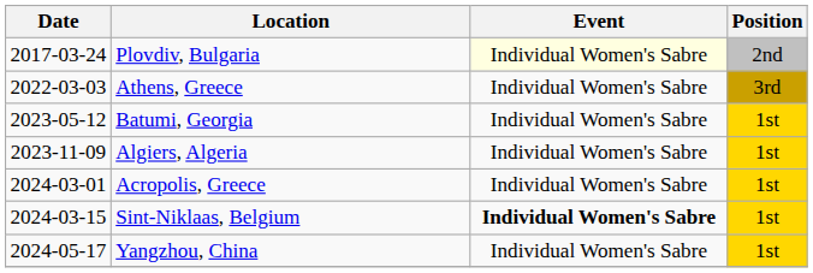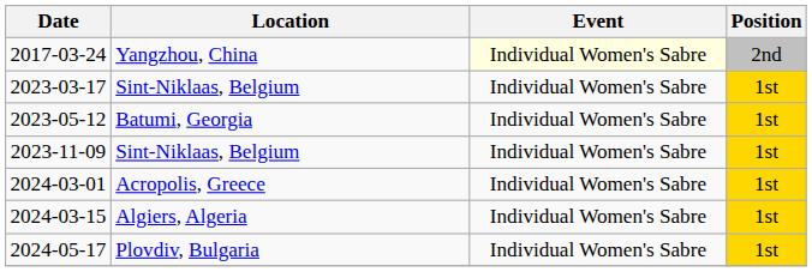 <table class="wikitable" style="text-align:center;">
 <tr>
 <th>Date</th>
 <th style="width:17em">Location</th>
 <th style="width:12em">Event</th>
 <th>Position</th>
 </tr>
 <tr>
 <td>2017-03-24</td>
-<td rowspan="1" align="left"> <a href='#'>Plovdiv</a>, <a href='#'>Bulgaria</a></td>
+<td rowspan="1" align="left"> <a href='#'>Yangzhou</a>, <a href='#'>China</a></td>
 <td style="background: lightyellow;">Individual Women's Sabre</td>
 <td bgcolor="silver">2nd</td>
 </tr>
 <tr>
-<td>2022-03-03</td>
-<td rowspan="1" align="left"> <a href='#'>Athens</a>, <a href='#'>Greece</a></td>
+<td>2023-03-17</td>
+<td rowspan="1" align="left"> <a href='#'>Sint-Niklaas</a>, <a href='#'>Belgium</a></td>
 <td>Individual Women's Sabre</td>
-<td bgcolor="caramel">3rd</td>
+<td bgcolor="gold">1st</td>
 </tr>
 <tr>
 <td>2023-05-12</td>
 <td rowspan="1" align="left"> <a href='#'>Batumi</a>, <a href='#'>Georgia</a></td>
 <td>Individual Women's Sabre</td>
 <td bgcolor="gold">1st</td>
 </tr>
 <tr>
 <td>2023-11-09</td>
-<td rowspan="1" align="left"> <a href='#'>Algiers</a>, <a href='#'>Algeria</a></td>
+<td rowspan="1" align="left"> <a href='#'>Sint-Niklaas</a>, <a href='#'>Belgium</a></td>
 <td>Individual Women's Sabre</td>
 <td bgcolor="gold">1st</td>
 </tr>
 <tr>
 <td>2024-03-01</td>
 <td rowspan="1" align="left"> <a href='#'>Acropolis</a>, <a href='#'>Greece</a></td>
 <td>Individual Women's Sabre</td>
 <td bgcolor="gold">1st</td>
 </tr>
 <tr>
 <td>2024-03-15</td>
-<td rowspan="1" align="left"> <a href='#'>Sint-Niklaas</a>, <a href='#'>Belgium</a></td>
-<td><strong>Individual Women's Sabre</strong></td>
+<td rowspan="1" align="left"> <a href='#'>Algiers</a>, <a href='#'>Algeria</a></td>
+<td>Individual Women's Sabre</td>
 <td bgcolor="gold">1st</td>
 </tr>
 <tr>
 <td>2024-05-17</td>
-<td rowspan="1" align="left"> <a href='#'>Yangzhou</a>, <a href='#'>China</a></td>
+<td rowspan="1" align="left"> <a href='#'>Plovdiv</a>, <a href='#'>Bulgaria</a></td>
 <td>Individual Women's Sabre</td>
 <td bgcolor="gold">1st</td>
 </tr>
 <tr>
 </tr>
 </table>
